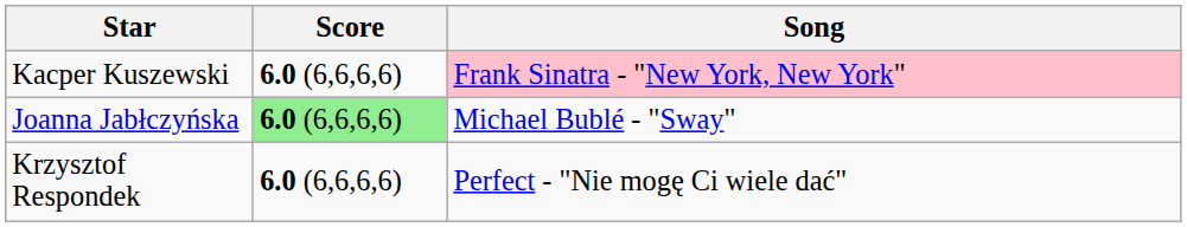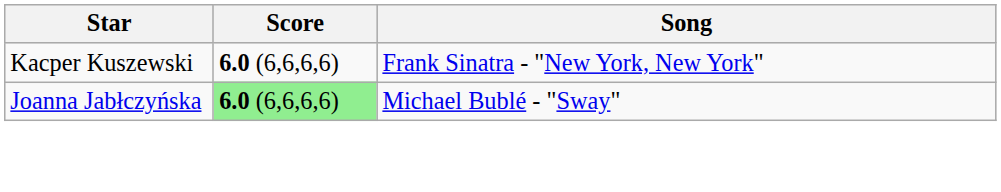 <table class="wikitable">
 <tr>
 <th style="width:130px;">Star</th>
 <th style="width:100px;">Score</th>
 <th style="width:400px;">Song</th>
 </tr>
 <tr>
 <td>Kacper Kuszewski</td>
 <td><strong>6.0</strong> (6,6,6,6)</td>
-<td style="background: pink;"><a href='#'>Frank Sinatra</a> - "<a href='#'>New York, New York</a>"</td>
+<td><a href='#'>Frank Sinatra</a> - "<a href='#'>New York, New York</a>"</td>
 </tr>
 <tr>
 <td><a href='#'>Joanna Jabłczyńska</a></td>
 <td style="background: lightgreen;"><strong>6.0</strong> (6,6,6,6)</td>
 <td><a href='#'>Michael Bublé</a> - "<a href='#'>Sway</a>"</td>
 </tr>
-<tr>
-<td>Krzysztof Respondek</td>
-<td><strong>6.0</strong> (6,6,6,6)</td>
-<td><a href='#'>Perfect</a> - "Nie mogę Ci wiele dać"</td>
-</tr>
 </table>
